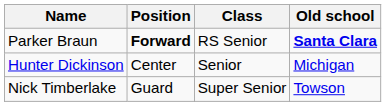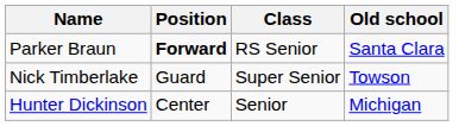 <table class="wikitable">
 <tr>
 <th>Name</th>
 <th>Position</th>
 <th>Class</th>
 <th>Old school</th>
 </tr>
 <tr>
 <td>Parker Braun</td>
 <td><strong>Forward</strong></td>
 <td>RS Senior</td>
-<td><strong><a href='#'>Santa Clara</a></strong></td>
+<td><a href='#'>Santa Clara</a></td>
+</tr>
+<tr>
+<td>Nick Timberlake</td>
+<td>Guard</td>
+<td>Super Senior</td>
+<td><a href='#'>Towson</a></td>
 </tr>
 <tr>
 <td><a href='#'>Hunter Dickinson</a></td>
 <td>Center</td>
 <td>Senior</td>
 <td><a href='#'>Michigan</a></td>
 </tr>
-<tr>
-<td>Nick Timberlake</td>
-<td>Guard</td>
-<td>Super Senior</td>
-<td><a href='#'>Towson</a></td>
-</tr>
 </table>
